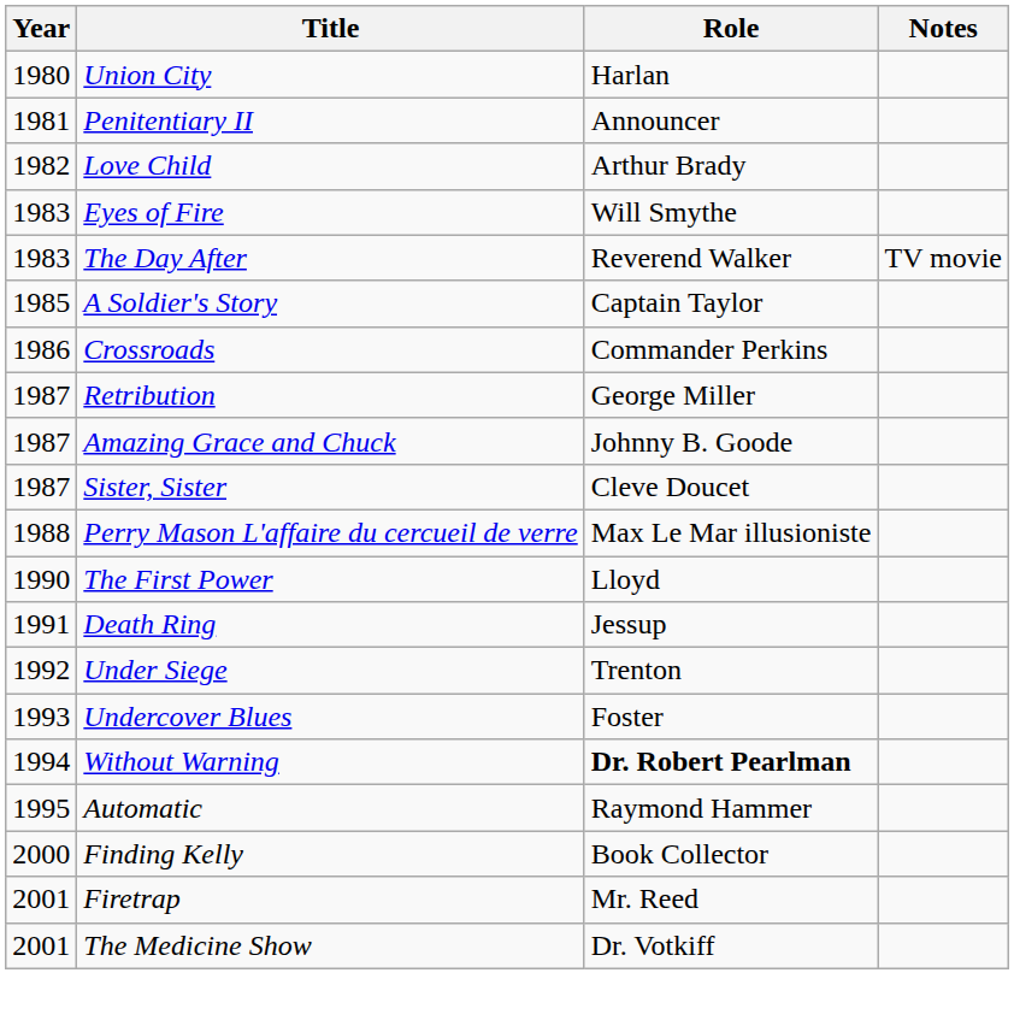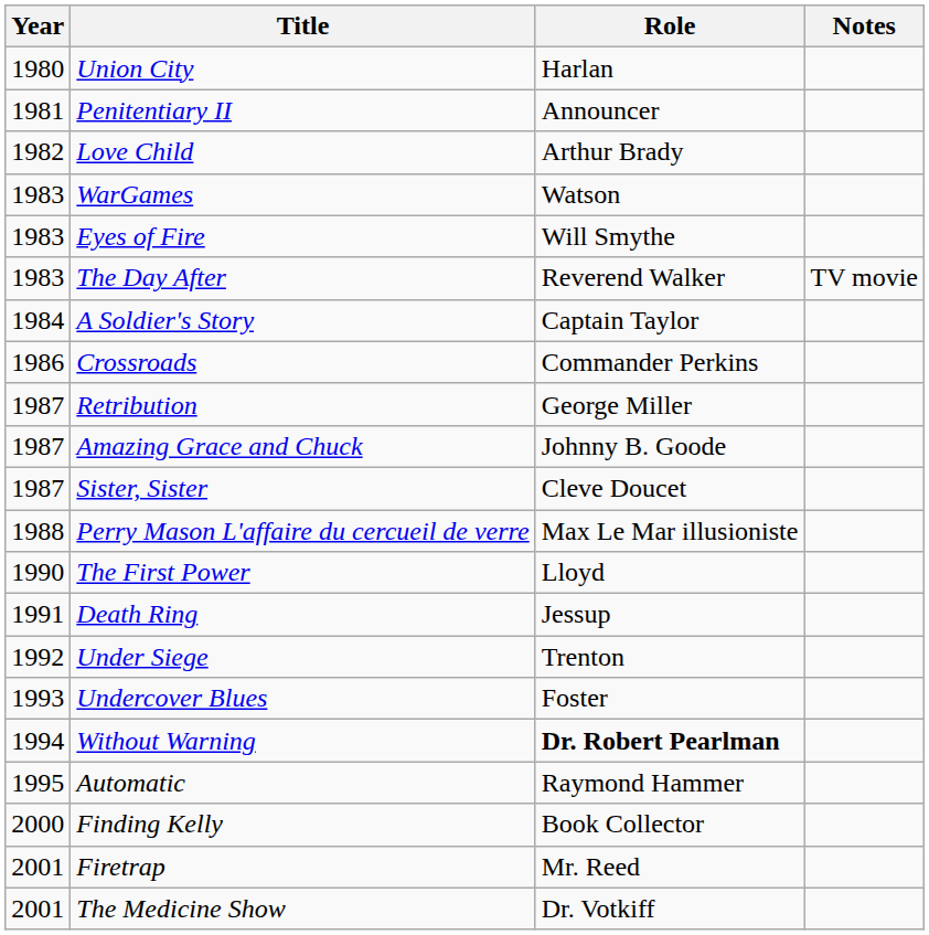 <table class="wikitable">
 <tr>
 <th>Year</th>
 <th>Title</th>
 <th>Role</th>
 <th>Notes</th>
 </tr>
 <tr>
 <td>1980</td>
 <td><em><a href='#'>Union City</a></em></td>
 <td>Harlan</td>
 <td></td>
 </tr>
 <tr>
 <td>1981</td>
 <td><em><a href='#'>Penitentiary II</a></em></td>
 <td>Announcer</td>
 <td></td>
 </tr>
 <tr>
 <td>1982</td>
 <td><em><a href='#'>Love Child</a></em></td>
 <td>Arthur Brady</td>
 <td></td>
 </tr>
 <tr>
 <td>1983</td>
+<td><em><a href='#'>WarGames</a></em></td>
+<td>Watson</td>
+<td></td>
+</tr>
+<tr>
+<td>1983</td>
 <td><em><a href='#'>Eyes of Fire</a></em></td>
 <td>Will Smythe</td>
 <td></td>
 </tr>
 <tr>
 <td>1983</td>
 <td><em><a href='#'>The Day After</a></em></td>
 <td>Reverend Walker</td>
 <td>TV movie</td>
 </tr>
 <tr>
-<td>1985</td>
+<td>1984</td>
 <td><em><a href='#'>A Soldier's Story</a></em></td>
 <td>Captain Taylor</td>
 <td></td>
 </tr>
 <tr>
 <td>1986</td>
 <td><em><a href='#'>Crossroads</a></em></td>
 <td>Commander Perkins</td>
 <td></td>
 </tr>
 <tr>
 <td>1987</td>
 <td><em><a href='#'>Retribution</a></em></td>
 <td>George Miller</td>
 <td></td>
 </tr>
 <tr>
 <td>1987</td>
 <td><em><a href='#'>Amazing Grace and Chuck</a></em></td>
 <td>Johnny B. Goode</td>
 <td></td>
 </tr>
 <tr>
 <td>1987</td>
 <td><em><a href='#'>Sister, Sister</a></em></td>
 <td>Cleve Doucet</td>
 <td></td>
 </tr>
 <tr>
 <td>1988</td>
 <td><em><a href='#'>Perry Mason L'affaire du cercueil de verre</a></em></td>
 <td>Max Le Mar illusioniste</td>
 <td></td>
 </tr>
 <tr>
 <td>1990</td>
 <td><em><a href='#'>The First Power</a></em></td>
 <td>Lloyd</td>
 <td></td>
 </tr>
 <tr>
 <td>1991</td>
 <td><em><a href='#'>Death Ring</a></em></td>
 <td>Jessup</td>
 <td></td>
 </tr>
 <tr>
 <td>1992</td>
 <td><em><a href='#'>Under Siege</a></em></td>
 <td>Trenton</td>
 <td></td>
 </tr>
 <tr>
 <td>1993</td>
 <td><em><a href='#'>Undercover Blues</a></em></td>
 <td>Foster</td>
 <td></td>
 </tr>
 <tr>
 <td>1994</td>
 <td><em><a href='#'>Without Warning</a></em></td>
 <td><strong>Dr. Robert Pearlman</strong></td>
 <td></td>
 </tr>
 <tr>
 <td>1995</td>
 <td><em>Automatic</em></td>
 <td>Raymond Hammer</td>
 <td></td>
 </tr>
 <tr>
 <td>2000</td>
 <td><em>Finding Kelly</em></td>
 <td>Book Collector</td>
 <td></td>
 </tr>
 <tr>
 <td>2001</td>
 <td><em>Firetrap</em></td>
 <td>Mr. Reed</td>
 <td></td>
 </tr>
 <tr>
 <td>2001</td>
 <td><em>The Medicine Show</em></td>
 <td>Dr. Votkiff</td>
 <td></td>
 </tr>
 </table>
